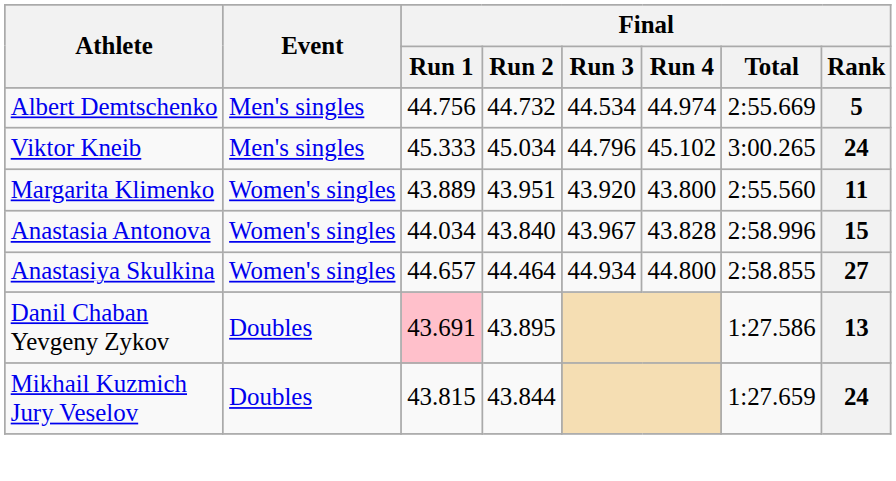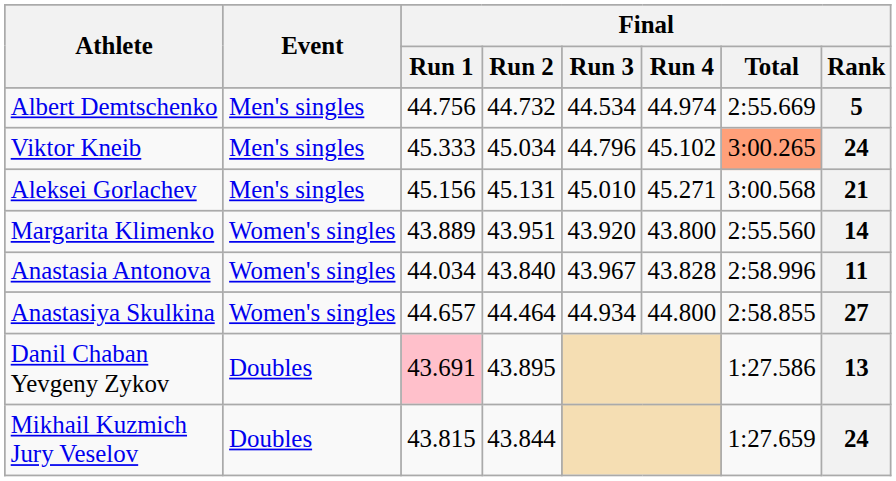 <table class="wikitable" style="font-size:90%">
 <tr>
 <th rowspan="2">Athlete</th>
 <th rowspan="2">Event</th>
 <th colspan="6">Final</th>
 </tr>
 <tr>
 <th>Run 1</th>
 <th>Run 2</th>
 <th>Run 3</th>
 <th>Run 4</th>
 <th>Total</th>
 <th>Rank</th>
 </tr>
 <tr>
 <td><a href='#'>Albert Demtschenko</a></td>
 <td><a href='#'>Men's singles</a></td>
 <td align="center">44.756</td>
 <td align="center">44.732</td>
 <td align="center">44.534</td>
 <td align="center">44.974</td>
 <td align="center">2:55.669</td>
 <th align="center">5</th>
 </tr>
 <tr>
 <td><a href='#'>Viktor Kneib</a></td>
 <td><a href='#'>Men's singles</a></td>
 <td align="center">45.333</td>
 <td align="center">45.034</td>
 <td align="center">44.796</td>
 <td align="center">45.102</td>
-<td align="center">3:00.265</td>
+<td align="center" style="background: lightsalmon;">3:00.265</td>
 <th align="center">24</th>
+</tr>
+<tr>
+<td><a href='#'>Aleksei Gorlachev</a></td>
+<td><a href='#'>Men's singles</a></td>
+<td align="center">45.156</td>
+<td align="center">45.131</td>
+<td align="center">45.010</td>
+<td align="center">45.271</td>
+<td align="center">3:00.568</td>
+<th align="center">21</th>
 </tr>
 <tr>
 <td><a href='#'>Margarita Klimenko</a></td>
 <td><a href='#'>Women's singles</a></td>
 <td align="center">43.889</td>
 <td align="center">43.951</td>
 <td align="center">43.920</td>
 <td align="center">43.800</td>
 <td align="center">2:55.560</td>
-<th align="center">11</th>
+<th align="center">14</th>
 </tr>
 <tr>
 <td><a href='#'>Anastasia Antonova</a></td>
 <td><a href='#'>Women's singles</a></td>
 <td align="center">44.034</td>
 <td align="center">43.840</td>
 <td align="center">43.967</td>
 <td align="center">43.828</td>
 <td align="center">2:58.996</td>
-<th align="center">15</th>
+<th align="center">11</th>
 </tr>
 <tr>
 <td><a href='#'>Anastasiya Skulkina</a></td>
 <td><a href='#'>Women's singles</a></td>
 <td align="center">44.657</td>
 <td align="center">44.464</td>
 <td align="center">44.934</td>
 <td align="center">44.800</td>
 <td align="center">2:58.855</td>
 <th align="center">27</th>
 </tr>
 <tr>
 <td><a href='#'>Danil Chaban</a><br>Yevgeny Zykov</td>
 <td><a href='#'>Doubles</a></td>
 <td align="center" style="background: pink;">43.691</td>
 <td align="center">43.895</td>
 <td align="center" colspan=2 bgcolor="wheat"></td>
 <td align="center">1:27.586</td>
 <th align="center">13</th>
 </tr>
 <tr>
 <td><a href='#'>Mikhail Kuzmich</a><br><a href='#'>Jury Veselov</a></td>
 <td><a href='#'>Doubles</a></td>
 <td align="center">43.815</td>
 <td align="center">43.844</td>
 <td align="center" colspan=2 bgcolor="wheat"></td>
 <td align="center">1:27.659</td>
 <th align="center">24</th>
 </tr>
 </table>
